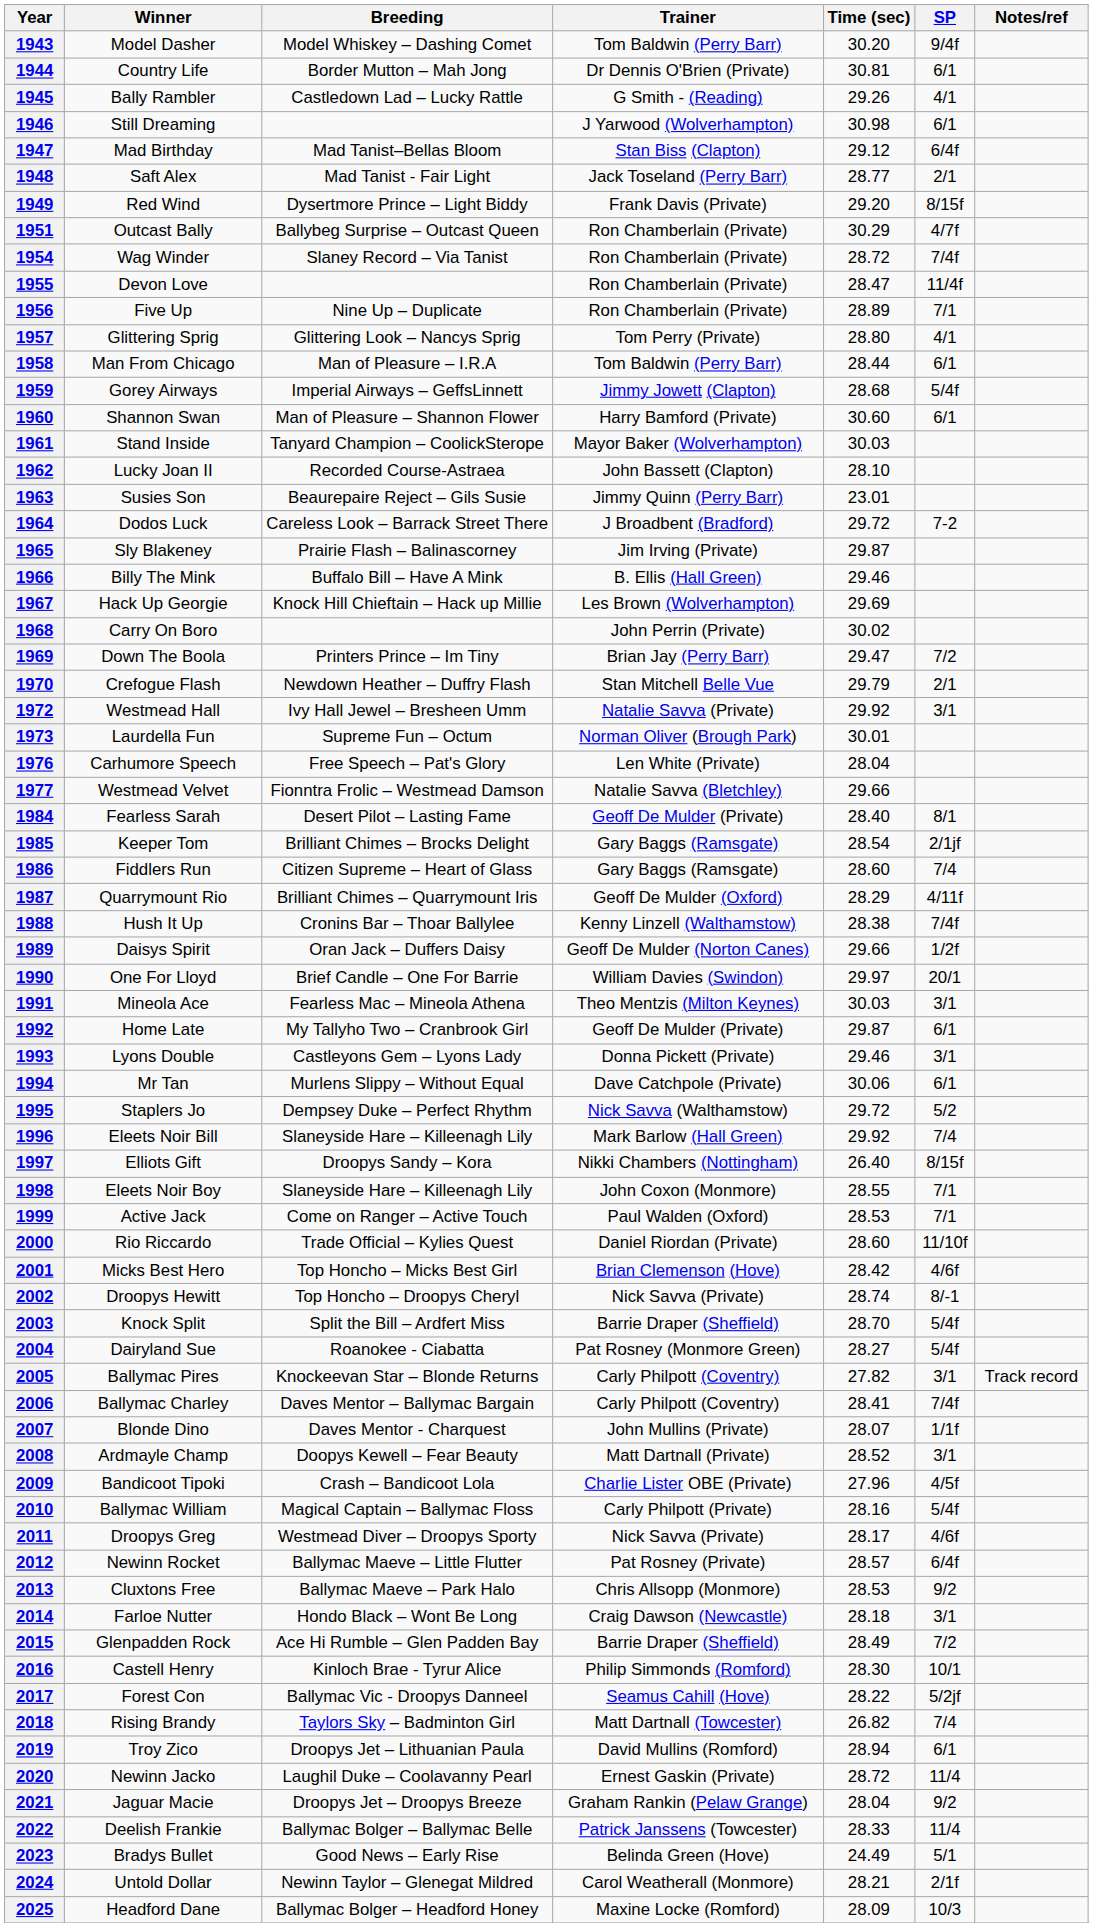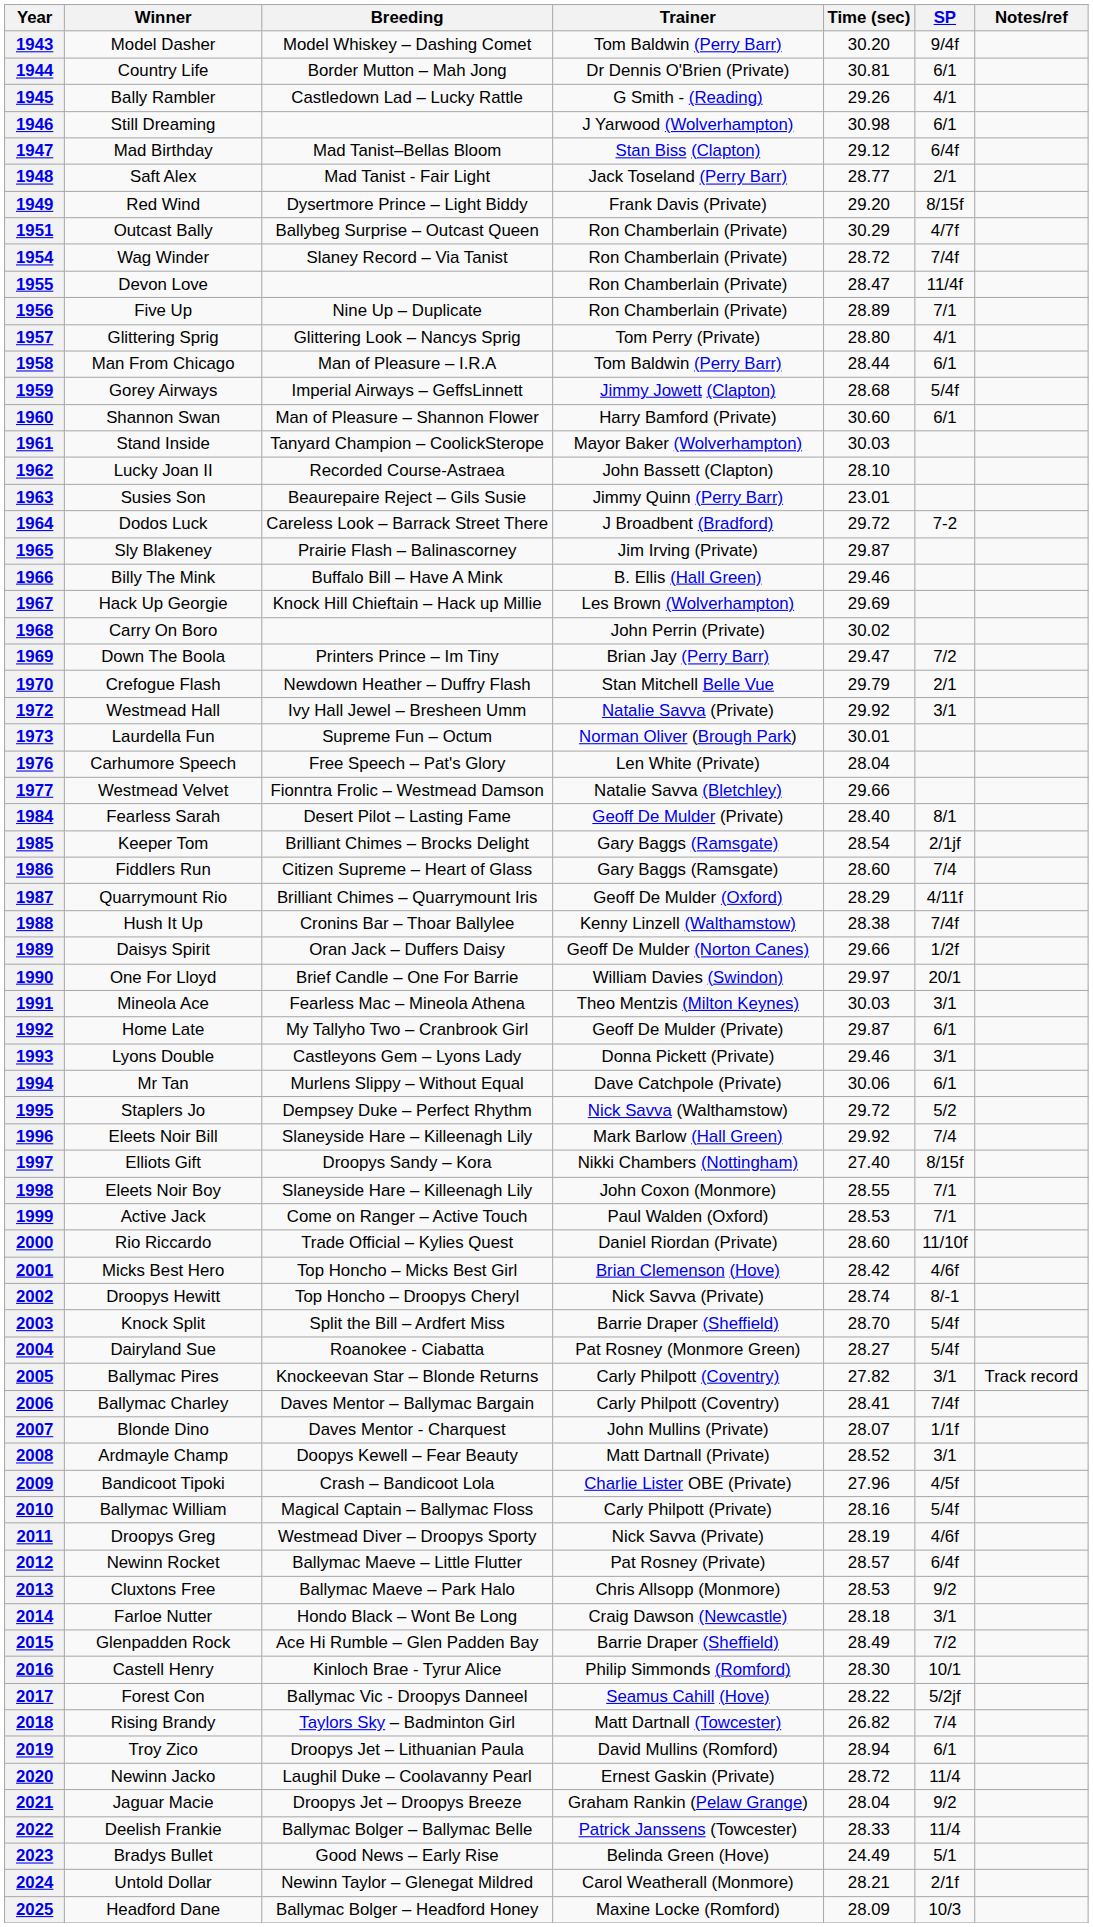 <table class="wikitable" style="text-align:center">
 <tr>
 <th width=50>Year</th>
 <th width=180>Winner</th>
 <th width=270>Breeding</th>
 <th width=250>Trainer</th>
 <th width=80>Time (sec)</th>
 <th width=50><a href='#'>SP</a></th>
 <th width=100>Notes/ref</th>
 </tr>
 <tr>
 <th><a href='#'>1943</a></th>
 <td>Model Dasher</td>
 <td>Model Whiskey – Dashing Comet</td>
 <td>Tom Baldwin <a href='#'>(Perry Barr)</a></td>
 <td>30.20</td>
 <td>9/4f</td>
 <td></td>
 </tr>
 <tr>
 <th><a href='#'>1944</a></th>
 <td>Country Life</td>
 <td>Border Mutton – Mah Jong</td>
 <td>Dr Dennis O'Brien (Private)</td>
 <td>30.81</td>
 <td>6/1</td>
 <td></td>
 </tr>
 <tr>
 <th><a href='#'>1945</a></th>
 <td>Bally Rambler</td>
 <td>Castledown Lad – Lucky Rattle</td>
 <td>G Smith - <a href='#'>(Reading)</a></td>
 <td>29.26</td>
 <td>4/1</td>
 <td></td>
 </tr>
 <tr>
 <th><a href='#'>1946</a></th>
 <td>Still Dreaming</td>
 <td></td>
 <td>J Yarwood <a href='#'>(Wolverhampton)</a></td>
 <td>30.98</td>
 <td>6/1</td>
 <td></td>
 </tr>
 <tr>
 <th><a href='#'>1947</a></th>
 <td>Mad Birthday</td>
 <td>Mad Tanist–Bellas Bloom</td>
 <td><a href='#'>Stan Biss</a> <a href='#'>(Clapton)</a></td>
 <td>29.12</td>
 <td>6/4f</td>
 <td></td>
 </tr>
 <tr>
 <th><a href='#'>1948</a></th>
 <td>Saft Alex</td>
 <td>Mad Tanist - Fair Light</td>
 <td>Jack Toseland <a href='#'>(Perry Barr)</a></td>
 <td>28.77</td>
 <td>2/1</td>
 <td></td>
 </tr>
 <tr>
 <th><a href='#'>1949</a></th>
 <td>Red Wind</td>
 <td>Dysertmore Prince – Light Biddy</td>
 <td>Frank Davis (Private)</td>
 <td>29.20</td>
 <td>8/15f</td>
 <td></td>
 </tr>
 <tr>
 <th><a href='#'>1951</a></th>
 <td>Outcast Bally</td>
 <td>Ballybeg Surprise – Outcast Queen</td>
 <td>Ron Chamberlain (Private)</td>
 <td>30.29</td>
 <td>4/7f</td>
 <td></td>
 </tr>
 <tr>
 <th><a href='#'>1954</a></th>
 <td>Wag Winder</td>
 <td>Slaney Record – Via Tanist</td>
 <td>Ron Chamberlain (Private)</td>
 <td>28.72</td>
 <td>7/4f</td>
 <td></td>
 </tr>
 <tr>
 <th><a href='#'>1955</a></th>
 <td>Devon Love</td>
 <td></td>
 <td>Ron Chamberlain (Private)</td>
 <td>28.47</td>
 <td>11/4f</td>
 <td></td>
 </tr>
 <tr>
 <th><a href='#'>1956</a></th>
 <td>Five Up</td>
 <td>Nine Up – Duplicate</td>
 <td>Ron Chamberlain (Private)</td>
 <td>28.89</td>
 <td>7/1</td>
 <td></td>
 </tr>
 <tr>
 <th><a href='#'>1957</a></th>
 <td>Glittering Sprig</td>
 <td>Glittering Look – Nancys Sprig</td>
 <td>Tom Perry (Private)</td>
 <td>28.80</td>
 <td>4/1</td>
 <td></td>
 </tr>
 <tr>
 <th><a href='#'>1958</a></th>
 <td>Man From Chicago</td>
 <td>Man of Pleasure – I.R.A</td>
 <td>Tom Baldwin <a href='#'>(Perry Barr)</a></td>
 <td>28.44</td>
 <td>6/1</td>
 <td></td>
 </tr>
 <tr>
 <th><a href='#'>1959</a></th>
 <td>Gorey Airways</td>
 <td>Imperial Airways – GeffsLinnett</td>
 <td><a href='#'>Jimmy Jowett</a> <a href='#'>(Clapton)</a></td>
 <td>28.68</td>
 <td>5/4f</td>
 <td></td>
 </tr>
 <tr>
 <th><a href='#'>1960</a></th>
 <td>Shannon Swan</td>
 <td>Man of Pleasure – Shannon Flower</td>
 <td>Harry Bamford (Private)</td>
 <td>30.60</td>
 <td>6/1</td>
 <td></td>
 </tr>
 <tr>
 <th><a href='#'>1961</a></th>
 <td>Stand Inside</td>
 <td>Tanyard Champion – CoolickSterope</td>
 <td>Mayor Baker <a href='#'>(Wolverhampton)</a></td>
 <td>30.03</td>
 <td></td>
 <td></td>
 </tr>
 <tr>
 <th><a href='#'>1962</a></th>
 <td>Lucky Joan II</td>
 <td>Recorded Course-Astraea</td>
 <td>John Bassett (Clapton)</td>
 <td>28.10</td>
 <td></td>
 <td></td>
 </tr>
 <tr>
 <th><a href='#'>1963</a></th>
 <td>Susies Son</td>
 <td>Beaurepaire Reject – Gils Susie</td>
 <td>Jimmy Quinn <a href='#'>(Perry Barr)</a></td>
 <td>23.01</td>
 <td></td>
 <td></td>
 </tr>
 <tr>
 <th><a href='#'>1964</a></th>
 <td>Dodos Luck</td>
 <td>Careless Look – Barrack Street There</td>
 <td>J Broadbent <a href='#'>(Bradford)</a></td>
 <td>29.72</td>
 <td>7-2</td>
 <td></td>
 </tr>
 <tr>
 <th><a href='#'>1965</a></th>
 <td>Sly Blakeney</td>
 <td>Prairie Flash – Balinascorney</td>
 <td>Jim Irving (Private)</td>
 <td>29.87</td>
 <td></td>
 <td></td>
 </tr>
 <tr>
 <th><a href='#'>1966</a></th>
 <td>Billy The Mink</td>
 <td>Buffalo Bill – Have A Mink</td>
 <td>B. Ellis <a href='#'>(Hall Green)</a></td>
 <td>29.46</td>
 <td></td>
 <td></td>
 </tr>
 <tr>
 <th><a href='#'>1967</a></th>
 <td>Hack Up Georgie</td>
 <td>Knock Hill Chieftain – Hack up Millie</td>
 <td>Les Brown <a href='#'>(Wolverhampton)</a></td>
 <td>29.69</td>
 <td></td>
 <td></td>
 </tr>
 <tr>
 <th><a href='#'>1968</a></th>
 <td>Carry On Boro</td>
 <td></td>
 <td>John Perrin (Private)</td>
 <td>30.02</td>
 <td></td>
 <td></td>
 </tr>
 <tr>
 <th><a href='#'>1969</a></th>
 <td>Down The Boola</td>
 <td>Printers Prince – Im Tiny</td>
 <td>Brian Jay <a href='#'>(Perry Barr)</a></td>
 <td>29.47</td>
 <td>7/2</td>
 <td></td>
 </tr>
 <tr>
 <th><a href='#'>1970</a></th>
 <td>Crefogue Flash</td>
 <td>Newdown Heather – Duffry Flash</td>
 <td>Stan Mitchell <a href='#'>Belle Vue</a></td>
 <td>29.79</td>
 <td>2/1</td>
 <td></td>
 </tr>
 <tr>
 <th><a href='#'>1972</a></th>
 <td>Westmead Hall</td>
 <td>Ivy Hall Jewel – Bresheen Umm</td>
 <td><a href='#'>Natalie Savva</a> (Private)</td>
 <td>29.92</td>
 <td>3/1</td>
 <td></td>
 </tr>
 <tr>
 <th><a href='#'>1973</a></th>
 <td>Laurdella Fun</td>
 <td>Supreme Fun – Octum</td>
 <td><a href='#'>Norman Oliver</a> (<a href='#'>Brough Park</a>)</td>
 <td>30.01</td>
 <td></td>
 <td></td>
 </tr>
 <tr>
 <th><a href='#'>1976</a></th>
 <td>Carhumore Speech</td>
 <td>Free Speech – Pat's Glory</td>
 <td>Len White (Private)</td>
 <td>28.04</td>
 <td></td>
 <td></td>
 </tr>
 <tr>
 <th><a href='#'>1977</a></th>
 <td>Westmead Velvet</td>
 <td>Fionntra Frolic – Westmead Damson</td>
 <td>Natalie Savva <a href='#'>(Bletchley)</a></td>
 <td>29.66</td>
 <td></td>
 <td></td>
 </tr>
 <tr>
 <th><a href='#'>1984</a></th>
 <td>Fearless Sarah</td>
 <td>Desert Pilot – Lasting Fame</td>
 <td><a href='#'>Geoff De Mulder</a> (Private)</td>
 <td>28.40</td>
 <td>8/1</td>
 <td></td>
 </tr>
 <tr>
 <th><a href='#'>1985</a></th>
 <td>Keeper Tom</td>
 <td>Brilliant Chimes – Brocks Delight</td>
 <td>Gary Baggs <a href='#'>(Ramsgate)</a></td>
 <td>28.54</td>
 <td>2/1jf</td>
 <td></td>
 </tr>
 <tr>
 <th><a href='#'>1986</a></th>
 <td>Fiddlers Run</td>
 <td>Citizen Supreme – Heart of Glass</td>
 <td>Gary Baggs (Ramsgate)</td>
 <td>28.60</td>
 <td>7/4</td>
 <td></td>
 </tr>
 <tr>
 <th><a href='#'>1987</a></th>
 <td>Quarrymount Rio</td>
 <td>Brilliant Chimes – Quarrymount Iris</td>
 <td>Geoff De Mulder <a href='#'>(Oxford)</a></td>
 <td>28.29</td>
 <td>4/11f</td>
 <td></td>
 </tr>
 <tr>
 <th><a href='#'>1988</a></th>
 <td>Hush It Up</td>
 <td>Cronins Bar – Thoar Ballylee</td>
 <td>Kenny Linzell <a href='#'>(Walthamstow)</a></td>
 <td>28.38</td>
 <td>7/4f</td>
 <td></td>
 </tr>
 <tr>
 <th><a href='#'>1989</a></th>
 <td>Daisys Spirit</td>
 <td>Oran Jack – Duffers Daisy</td>
 <td>Geoff De Mulder <a href='#'>(Norton Canes)</a></td>
 <td>29.66</td>
 <td>1/2f</td>
 <td></td>
 </tr>
 <tr>
 <th><a href='#'>1990</a></th>
 <td>One For Lloyd</td>
 <td>Brief Candle – One For Barrie</td>
 <td>William Davies <a href='#'>(Swindon)</a></td>
 <td>29.97</td>
 <td>20/1</td>
 <td></td>
 </tr>
 <tr>
 <th><a href='#'>1991</a></th>
 <td>Mineola Ace</td>
 <td>Fearless Mac – Mineola Athena</td>
 <td>Theo Mentzis <a href='#'>(Milton Keynes)</a></td>
 <td>30.03</td>
 <td>3/1</td>
 <td></td>
 </tr>
 <tr>
 <th><a href='#'>1992</a></th>
 <td>Home Late</td>
 <td>My Tallyho Two – Cranbrook Girl</td>
 <td>Geoff De Mulder (Private)</td>
 <td>29.87</td>
 <td>6/1</td>
 <td></td>
 </tr>
 <tr>
 <th><a href='#'>1993</a></th>
 <td>Lyons Double</td>
 <td>Castleyons Gem – Lyons Lady</td>
 <td>Donna Pickett (Private)</td>
 <td>29.46</td>
 <td>3/1</td>
 <td></td>
 </tr>
 <tr>
 <th><a href='#'>1994</a></th>
 <td>Mr Tan</td>
 <td>Murlens Slippy – Without Equal</td>
 <td>Dave Catchpole (Private)</td>
 <td>30.06</td>
 <td>6/1</td>
 <td></td>
 </tr>
 <tr>
 <th><a href='#'>1995</a></th>
 <td>Staplers Jo</td>
 <td>Dempsey Duke – Perfect Rhythm</td>
 <td><a href='#'>Nick Savva</a> (Walthamstow)</td>
 <td>29.72</td>
 <td>5/2</td>
 <td></td>
 </tr>
 <tr>
 <th><a href='#'>1996</a></th>
 <td>Eleets Noir Bill</td>
 <td>Slaneyside Hare – Killeenagh Lily</td>
 <td>Mark Barlow <a href='#'>(Hall Green)</a></td>
 <td>29.92</td>
 <td>7/4</td>
 <td></td>
 </tr>
 <tr>
 <th><a href='#'>1997</a></th>
 <td>Elliots Gift</td>
 <td>Droopys Sandy – Kora</td>
 <td>Nikki Chambers <a href='#'>(Nottingham)</a></td>
-<td>26.40</td>
+<td>27.40</td>
 <td>8/15f</td>
 <td></td>
 </tr>
 <tr>
 <th><a href='#'>1998</a></th>
 <td>Eleets Noir Boy</td>
 <td>Slaneyside Hare – Killeenagh Lily</td>
 <td>John Coxon (Monmore)</td>
 <td>28.55</td>
 <td>7/1</td>
 <td></td>
 </tr>
 <tr>
 <th><a href='#'>1999</a></th>
 <td>Active Jack</td>
 <td>Come on Ranger – Active Touch</td>
 <td>Paul Walden (Oxford)</td>
 <td>28.53</td>
 <td>7/1</td>
 <td></td>
 </tr>
 <tr>
 <th><a href='#'>2000</a></th>
 <td>Rio Riccardo</td>
 <td>Trade Official – Kylies Quest</td>
 <td>Daniel Riordan (Private)</td>
 <td>28.60</td>
 <td>11/10f</td>
 <td></td>
 </tr>
 <tr>
 <th><a href='#'>2001</a></th>
 <td>Micks Best Hero</td>
 <td>Top Honcho – Micks Best Girl</td>
 <td><a href='#'>Brian Clemenson</a> <a href='#'>(Hove)</a></td>
 <td>28.42</td>
 <td>4/6f</td>
 <td></td>
 </tr>
 <tr>
 <th><a href='#'>2002</a></th>
 <td>Droopys Hewitt</td>
 <td>Top Honcho – Droopys Cheryl</td>
 <td>Nick Savva (Private)</td>
 <td>28.74</td>
 <td>8/-1</td>
 <td></td>
 </tr>
 <tr>
 <th><a href='#'>2003</a></th>
 <td>Knock Split</td>
 <td>Split the Bill – Ardfert Miss</td>
 <td>Barrie Draper <a href='#'>(Sheffield)</a></td>
 <td>28.70</td>
 <td>5/4f</td>
 <td></td>
 </tr>
 <tr>
 <th><a href='#'>2004</a></th>
 <td>Dairyland Sue</td>
 <td>Roanokee - Ciabatta</td>
 <td>Pat Rosney (Monmore Green)</td>
 <td>28.27</td>
 <td>5/4f</td>
 <td></td>
 </tr>
 <tr>
 <th><a href='#'>2005</a></th>
 <td>Ballymac Pires</td>
 <td>Knockeevan Star – Blonde Returns</td>
 <td>Carly Philpott <a href='#'>(Coventry)</a></td>
 <td>27.82</td>
 <td>3/1</td>
 <td>Track record</td>
 </tr>
 <tr>
 <th><a href='#'>2006</a></th>
 <td>Ballymac Charley</td>
 <td>Daves Mentor – Ballymac Bargain</td>
 <td>Carly Philpott (Coventry)</td>
 <td>28.41</td>
 <td>7/4f</td>
 <td></td>
 </tr>
 <tr>
 <th><a href='#'>2007</a></th>
 <td>Blonde Dino</td>
 <td>Daves Mentor - Charquest</td>
 <td>John Mullins (Private)</td>
 <td>28.07</td>
 <td>1/1f</td>
 <td></td>
 </tr>
 <tr>
 <th><a href='#'>2008</a></th>
 <td>Ardmayle Champ</td>
 <td>Doopys Kewell – Fear Beauty</td>
 <td>Matt Dartnall (Private)</td>
 <td>28.52</td>
 <td>3/1</td>
 <td></td>
 </tr>
 <tr>
 <th><a href='#'>2009</a></th>
 <td>Bandicoot Tipoki</td>
 <td>Crash – Bandicoot Lola</td>
 <td><a href='#'>Charlie Lister</a> OBE (Private)</td>
 <td>27.96</td>
 <td>4/5f</td>
 <td></td>
 </tr>
 <tr>
 <th><a href='#'>2010</a></th>
 <td>Ballymac William</td>
 <td>Magical Captain – Ballymac Floss</td>
 <td>Carly Philpott (Private)</td>
 <td>28.16</td>
 <td>5/4f</td>
 <td></td>
 </tr>
 <tr>
 <th><a href='#'>2011</a></th>
 <td>Droopys Greg</td>
 <td>Westmead Diver – Droopys Sporty</td>
 <td>Nick Savva (Private)</td>
-<td>28.17</td>
+<td>28.19</td>
 <td>4/6f</td>
 <td></td>
 </tr>
 <tr>
 <th><a href='#'>2012</a></th>
 <td>Newinn Rocket</td>
 <td>Ballymac Maeve – Little Flutter</td>
 <td>Pat Rosney (Private)</td>
 <td>28.57</td>
 <td>6/4f</td>
 <td></td>
 </tr>
 <tr>
 <th><a href='#'>2013</a></th>
 <td>Cluxtons Free</td>
 <td>Ballymac Maeve – Park Halo</td>
 <td>Chris Allsopp (Monmore)</td>
 <td>28.53</td>
 <td>9/2</td>
 <td></td>
 </tr>
 <tr>
 <th><a href='#'>2014</a></th>
 <td>Farloe Nutter</td>
 <td>Hondo Black – Wont Be Long</td>
 <td>Craig Dawson <a href='#'>(Newcastle)</a></td>
 <td>28.18</td>
 <td>3/1</td>
 <td></td>
 </tr>
 <tr>
 <th><a href='#'>2015</a></th>
 <td>Glenpadden Rock</td>
 <td>Ace Hi Rumble – Glen Padden Bay</td>
 <td>Barrie Draper <a href='#'>(Sheffield)</a></td>
 <td>28.49</td>
 <td>7/2</td>
 <td></td>
 </tr>
 <tr>
 <th><a href='#'>2016</a></th>
 <td>Castell Henry</td>
 <td>Kinloch Brae - Tyrur Alice</td>
 <td>Philip Simmonds <a href='#'>(Romford)</a></td>
 <td>28.30</td>
 <td>10/1</td>
 <td></td>
 </tr>
 <tr>
 <th><a href='#'>2017</a></th>
 <td>Forest Con</td>
 <td>Ballymac Vic - Droopys Danneel</td>
 <td><a href='#'>Seamus Cahill</a> <a href='#'>(Hove)</a></td>
 <td>28.22</td>
 <td>5/2jf</td>
 <td></td>
 </tr>
 <tr>
 <th><a href='#'>2018</a></th>
 <td>Rising Brandy</td>
 <td><a href='#'>Taylors Sky</a> – Badminton Girl</td>
 <td>Matt Dartnall <a href='#'>(Towcester)</a></td>
 <td>26.82</td>
 <td>7/4</td>
 <td></td>
 </tr>
 <tr>
 <th><a href='#'>2019</a></th>
 <td>Troy Zico</td>
 <td>Droopys Jet – Lithuanian Paula</td>
 <td>David Mullins (Romford)</td>
 <td>28.94</td>
 <td>6/1</td>
 <td></td>
 </tr>
 <tr>
 <th><a href='#'>2020</a></th>
 <td>Newinn Jacko</td>
 <td>Laughil Duke – Coolavanny Pearl</td>
 <td>Ernest Gaskin (Private)</td>
 <td>28.72</td>
 <td>11/4</td>
 <td></td>
 </tr>
 <tr>
 <th><a href='#'>2021</a></th>
 <td>Jaguar Macie</td>
 <td>Droopys Jet – Droopys Breeze</td>
 <td>Graham Rankin (<a href='#'>Pelaw Grange</a>)</td>
 <td>28.04</td>
 <td>9/2</td>
 <td></td>
 </tr>
 <tr>
 <th><a href='#'>2022</a></th>
 <td>Deelish Frankie</td>
 <td>Ballymac Bolger – Ballymac Belle</td>
 <td><a href='#'>Patrick Janssens</a> (Towcester)</td>
 <td>28.33</td>
 <td>11/4</td>
 <td></td>
 </tr>
 <tr>
 <th><a href='#'>2023</a></th>
 <td>Bradys Bullet</td>
 <td>Good News – Early Rise</td>
 <td>Belinda Green (Hove)</td>
 <td>24.49</td>
 <td>5/1</td>
 <td></td>
 </tr>
 <tr>
 <th><a href='#'>2024</a></th>
 <td>Untold Dollar</td>
 <td>Newinn Taylor – Glenegat Mildred</td>
 <td>Carol Weatherall (Monmore)</td>
 <td>28.21</td>
 <td>2/1f</td>
 <td></td>
 </tr>
 <tr>
 <th><a href='#'>2025</a></th>
 <td>Headford Dane</td>
 <td>Ballymac Bolger – Headford Honey</td>
 <td>Maxine Locke (Romford)</td>
 <td>28.09</td>
 <td>10/3</td>
 <td></td>
 </tr>
 </table>
